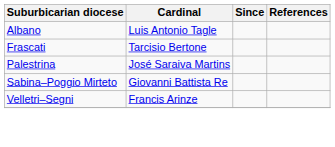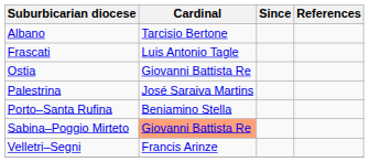 <table class="wikitable sortable">
 <tr>
 <th scope="col">Suburbicarian diocese</th>
 <th scope="col">Cardinal</th>
 <th scope="col">Since</th>
 <th scope="col" class="unsortable" cellpadding=1>References</th>
 </tr>
 <tr id="Albano">
 <td scope="row"><a href='#'>Albano</a></td>
-<td data-sort-value="Tagle, Luis Antonio"><a href='#'>Luis Antonio Tagle</a></td>
+<td data-sort-value="Bertone, Tarcisio"><a href='#'>Tarcisio Bertone</a></td>
 <td></td>
 <td></td>
 </tr>
 <tr id="Frascati">
 <td scope="row"><a href='#'>Frascati</a></td>
-<td data-sort-value="Bertone, Tarcisio"><a href='#'>Tarcisio Bertone</a></td>
+<td data-sort-value="Tagle, Luis Antonio"><a href='#'>Luis Antonio Tagle</a></td>
+<td></td>
+<td></td>
+</tr>
+<tr id="Ostia">
+<td scope="row"><a href='#'>Ostia</a></td>
+<td data-sort-value="Re, Giovanni Battista"><a href='#'>Giovanni Battista Re</a></td>
 <td></td>
 <td></td>
 </tr>
 <tr id="Palestrina">
 <td scope="row"><a href='#'>Palestrina</a></td>
 <td data-sort-value="Saraiva Martins, Jose"><a href='#'>José Saraiva Martins</a></td>
 <td></td>
 <td></td>
 </tr>
+<tr id="Porto–Santa Rufina">
+<td scope="row"><a href='#'>Porto–Santa Rufina</a></td>
+<td data-sort-value="Stella, Beniamino"><a href='#'>Beniamino Stella</a></td>
+<td></td>
+<td></td>
+</tr>
 <tr id="Sabina–Poggio Mirteto">
 <td scope="row"><a href='#'>Sabina–Poggio Mirteto</a></td>
-<td data-sort-value="Re, Giovanni Battista"><a href='#'>Giovanni Battista Re</a></td>
+<td data-sort-value="Re, Giovanni Battista" style="background: lightsalmon;"><a href='#'>Giovanni Battista Re</a></td>
 <td></td>
 <td></td>
 </tr>
 <tr id="Velletri–Segni">
 <td scope="row"><a href='#'>Velletri–Segni</a></td>
 <td data-sort-value="Arinze, Francis"><a href='#'>Francis Arinze</a></td>
 <td></td>
 <td></td>
 </tr>
 <tr>
 </tr>
 </table>
